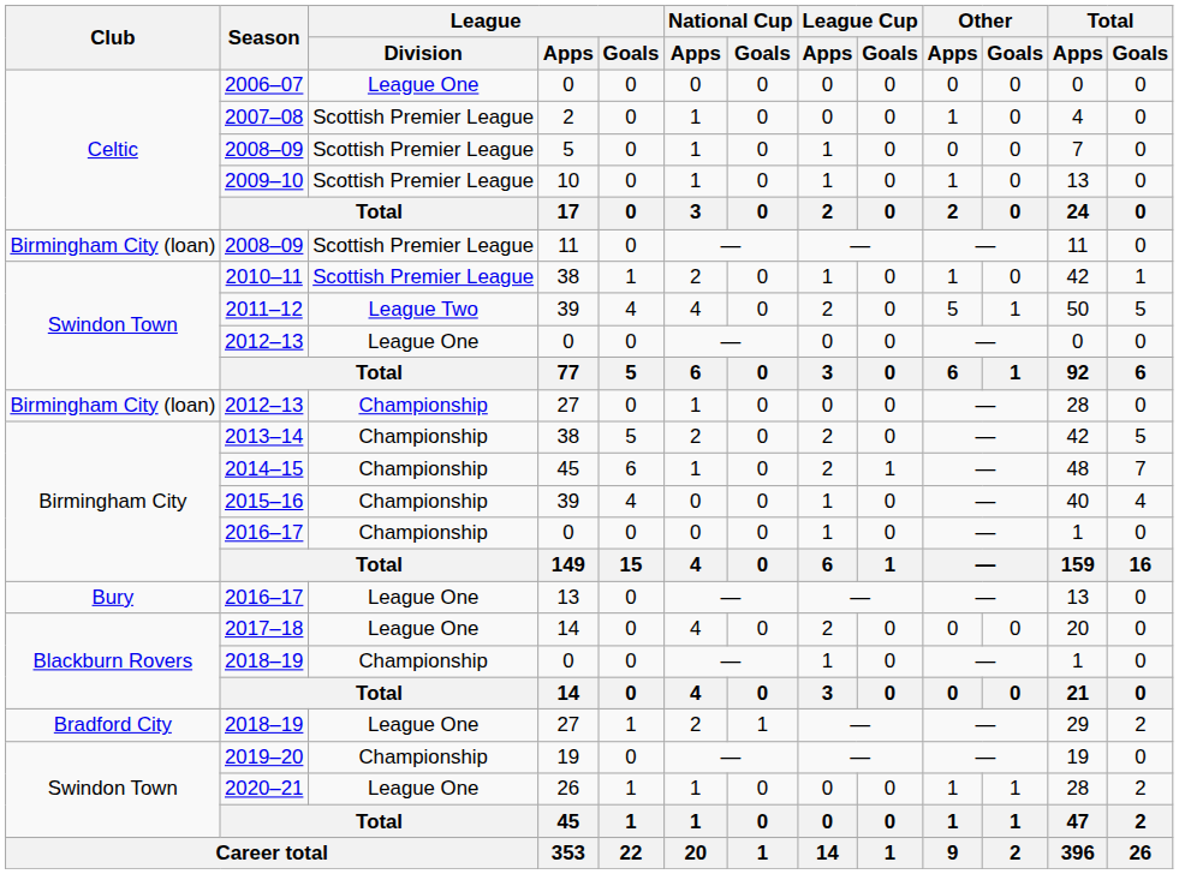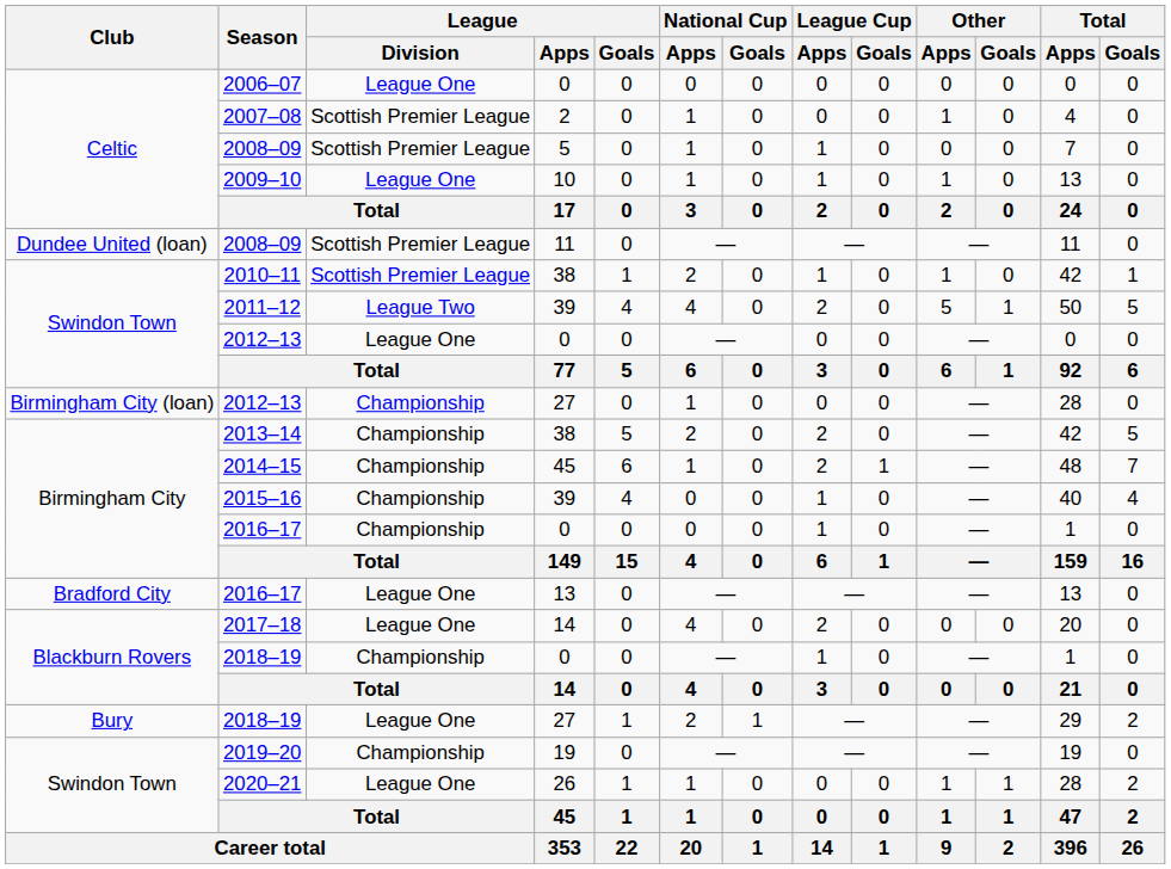 <table class="wikitable" style="text-align:center">
 <tr>
 <th rowspan=2>Club</th>
 <th rowspan=2>Season</th>
 <th colspan=3>League</th>
 <th colspan=2>National Cup</th>
 <th colspan=2>League Cup</th>
 <th colspan=2>Other</th>
 <th colspan=2>Total</th>
 </tr>
 <tr>
 <th>Division</th>
 <th>Apps</th>
 <th>Goals</th>
 <th>Apps</th>
 <th>Goals</th>
 <th>Apps</th>
 <th>Goals</th>
 <th>Apps</th>
 <th>Goals</th>
 <th>Apps</th>
 <th>Goals</th>
 </tr>
 <tr>
 <td rowspan=5><a href='#'>Celtic</a></td>
 <td><a href='#'>2006–07</a></td>
 <td><a href='#'>League One</a></td>
 <td>0</td>
 <td>0</td>
 <td>0</td>
 <td>0</td>
 <td>0</td>
 <td>0</td>
 <td>0</td>
 <td>0</td>
 <td>0</td>
 <td>0</td>
 </tr>
 <tr>
 <td><a href='#'>2007–08</a></td>
 <td>Scottish Premier League</td>
 <td>2</td>
 <td>0</td>
 <td>1</td>
 <td>0</td>
 <td>0</td>
 <td>0</td>
 <td>1</td>
 <td>0</td>
 <td>4</td>
 <td>0</td>
 </tr>
 <tr>
 <td><a href='#'>2008–09</a></td>
 <td>Scottish Premier League</td>
 <td>5</td>
 <td>0</td>
 <td>1</td>
 <td>0</td>
 <td>1</td>
 <td>0</td>
 <td>0</td>
 <td>0</td>
 <td>7</td>
 <td>0</td>
 </tr>
 <tr>
 <td><a href='#'>2009–10</a></td>
-<td>Scottish Premier League</td>
+<td><a href='#'>League One</a></td>
 <td>10</td>
 <td>0</td>
 <td>1</td>
 <td>0</td>
 <td>1</td>
 <td>0</td>
 <td>1</td>
 <td>0</td>
 <td>13</td>
 <td>0</td>
 </tr>
 <tr>
 <th colspan=2>Total</th>
 <th>17</th>
 <th>0</th>
 <th>3</th>
 <th>0</th>
 <th>2</th>
 <th>0</th>
 <th>2</th>
 <th>0</th>
 <th>24</th>
 <th>0</th>
 </tr>
 <tr>
-<td><a href='#'>Birmingham City</a> (loan)</td>
+<td><a href='#'>Dundee United</a> (loan)</td>
 <td><a href='#'>2008–09</a></td>
 <td>Scottish Premier League</td>
 <td>11</td>
 <td>0</td>
 <td colspan=2>—</td>
 <td colspan=2>—</td>
 <td colspan=2>—</td>
 <td>11</td>
 <td>0</td>
 </tr>
 <tr>
 <td rowspan=4><a href='#'>Swindon Town</a></td>
 <td><a href='#'>2010–11</a></td>
 <td><a href='#'>Scottish Premier League</a></td>
 <td>38</td>
 <td>1</td>
 <td>2</td>
 <td>0</td>
 <td>1</td>
 <td>0</td>
 <td>1</td>
 <td>0</td>
 <td>42</td>
 <td>1</td>
 </tr>
 <tr>
 <td><a href='#'>2011–12</a></td>
 <td><a href='#'>League Two</a></td>
 <td>39</td>
 <td>4</td>
 <td>4</td>
 <td>0</td>
 <td>2</td>
 <td>0</td>
 <td>5</td>
 <td>1</td>
 <td>50</td>
 <td>5</td>
 </tr>
 <tr>
 <td><a href='#'>2012–13</a></td>
 <td>League One</td>
 <td>0</td>
 <td>0</td>
 <td colspan=2>—</td>
 <td>0</td>
 <td>0</td>
 <td colspan=2>—</td>
 <td>0</td>
 <td>0</td>
 </tr>
 <tr>
 <th colspan=2>Total</th>
 <th>77</th>
 <th>5</th>
 <th>6</th>
 <th>0</th>
 <th>3</th>
 <th>0</th>
 <th>6</th>
 <th>1</th>
 <th>92</th>
 <th>6</th>
 </tr>
 <tr>
 <td><a href='#'>Birmingham City</a> (loan)</td>
 <td><a href='#'>2012–13</a></td>
 <td><a href='#'>Championship</a></td>
 <td>27</td>
 <td>0</td>
 <td>1</td>
 <td>0</td>
 <td>0</td>
 <td>0</td>
 <td colspan=2>—</td>
 <td>28</td>
 <td>0</td>
 </tr>
 <tr>
 <td rowspan=5>Birmingham City</td>
 <td><a href='#'>2013–14</a></td>
 <td>Championship</td>
 <td>38</td>
 <td>5</td>
 <td>2</td>
 <td>0</td>
 <td>2</td>
 <td>0</td>
 <td colspan=2>—</td>
 <td>42</td>
 <td>5</td>
 </tr>
 <tr>
 <td><a href='#'>2014–15</a></td>
 <td>Championship</td>
 <td>45</td>
 <td>6</td>
 <td>1</td>
 <td>0</td>
 <td>2</td>
 <td>1</td>
 <td colspan=2>—</td>
 <td>48</td>
 <td>7</td>
 </tr>
 <tr>
 <td><a href='#'>2015–16</a></td>
 <td>Championship</td>
 <td>39</td>
 <td>4</td>
 <td>0</td>
 <td>0</td>
 <td>1</td>
 <td>0</td>
 <td colspan=2>—</td>
 <td>40</td>
 <td>4</td>
 </tr>
 <tr>
 <td><a href='#'>2016–17</a></td>
 <td>Championship</td>
 <td>0</td>
 <td>0</td>
 <td>0</td>
 <td>0</td>
 <td>1</td>
 <td>0</td>
 <td colspan=2>—</td>
 <td>1</td>
 <td>0</td>
 </tr>
 <tr>
 <th colspan=2>Total</th>
 <th>149</th>
 <th>15</th>
 <th>4</th>
 <th>0</th>
 <th>6</th>
 <th>1</th>
 <th colspan=2>—</th>
 <th>159</th>
 <th>16</th>
 </tr>
 <tr>
-<td><a href='#'>Bury</a></td>
+<td><a href='#'>Bradford City</a></td>
 <td><a href='#'>2016–17</a></td>
 <td>League One</td>
 <td>13</td>
 <td>0</td>
 <td colspan=2>—</td>
 <td colspan=2>—</td>
 <td colspan=2>—</td>
 <td>13</td>
 <td>0</td>
 </tr>
 <tr>
 <td rowspan=3><a href='#'>Blackburn Rovers</a></td>
 <td><a href='#'>2017–18</a></td>
 <td>League One</td>
 <td>14</td>
 <td>0</td>
 <td>4</td>
 <td>0</td>
 <td>2</td>
 <td>0</td>
 <td>0</td>
 <td>0</td>
 <td>20</td>
 <td>0</td>
 </tr>
 <tr>
 <td><a href='#'>2018–19</a></td>
 <td>Championship</td>
 <td>0</td>
 <td>0</td>
 <td colspan=2>—</td>
 <td>1</td>
 <td>0</td>
 <td colspan=2>—</td>
 <td>1</td>
 <td>0</td>
 </tr>
 <tr>
 <th colspan=2>Total</th>
 <th>14</th>
 <th>0</th>
 <th>4</th>
 <th>0</th>
 <th>3</th>
 <th>0</th>
 <th>0</th>
 <th>0</th>
 <th>21</th>
 <th>0</th>
 </tr>
 <tr>
-<td><a href='#'>Bradford City</a></td>
+<td><a href='#'>Bury</a></td>
 <td><a href='#'>2018–19</a></td>
 <td>League One</td>
 <td>27</td>
 <td>1</td>
 <td>2</td>
 <td>1</td>
 <td colspan=2>—</td>
 <td colspan=2>—</td>
 <td>29</td>
 <td>2</td>
 </tr>
 <tr>
 <td rowspan=3>Swindon Town</td>
 <td><a href='#'>2019–20</a></td>
 <td>Championship</td>
 <td>19</td>
 <td>0</td>
 <td colspan=2>—</td>
 <td colspan=2>—</td>
 <td colspan=2>—</td>
 <td>19</td>
 <td>0</td>
 </tr>
 <tr>
 <td><a href='#'>2020–21</a></td>
 <td>League One</td>
 <td>26</td>
 <td>1</td>
 <td>1</td>
 <td>0</td>
 <td>0</td>
 <td>0</td>
 <td>1</td>
 <td>1</td>
 <td>28</td>
 <td>2</td>
 </tr>
 <tr>
 <th colspan=2>Total</th>
 <th>45</th>
 <th>1</th>
 <th>1</th>
 <th>0</th>
 <th>0</th>
 <th>0</th>
 <th>1</th>
 <th>1</th>
 <th>47</th>
 <th>2</th>
 </tr>
 <tr>
 <th colspan=3>Career total</th>
 <th>353</th>
 <th>22</th>
 <th>20</th>
 <th>1</th>
 <th>14</th>
 <th>1</th>
 <th>9</th>
 <th>2</th>
 <th>396</th>
 <th>26</th>
 </tr>
 </table>
